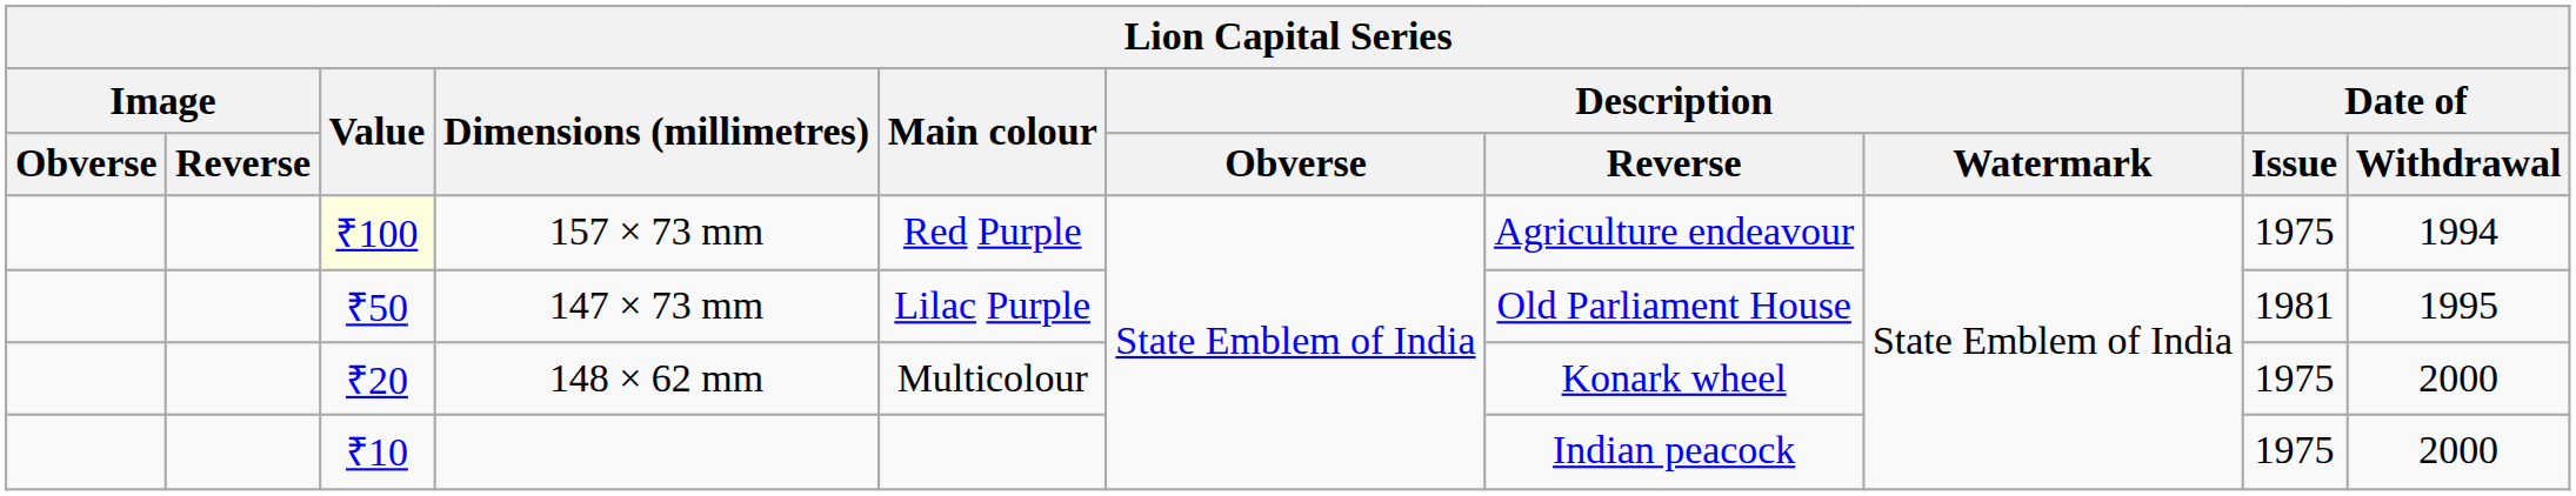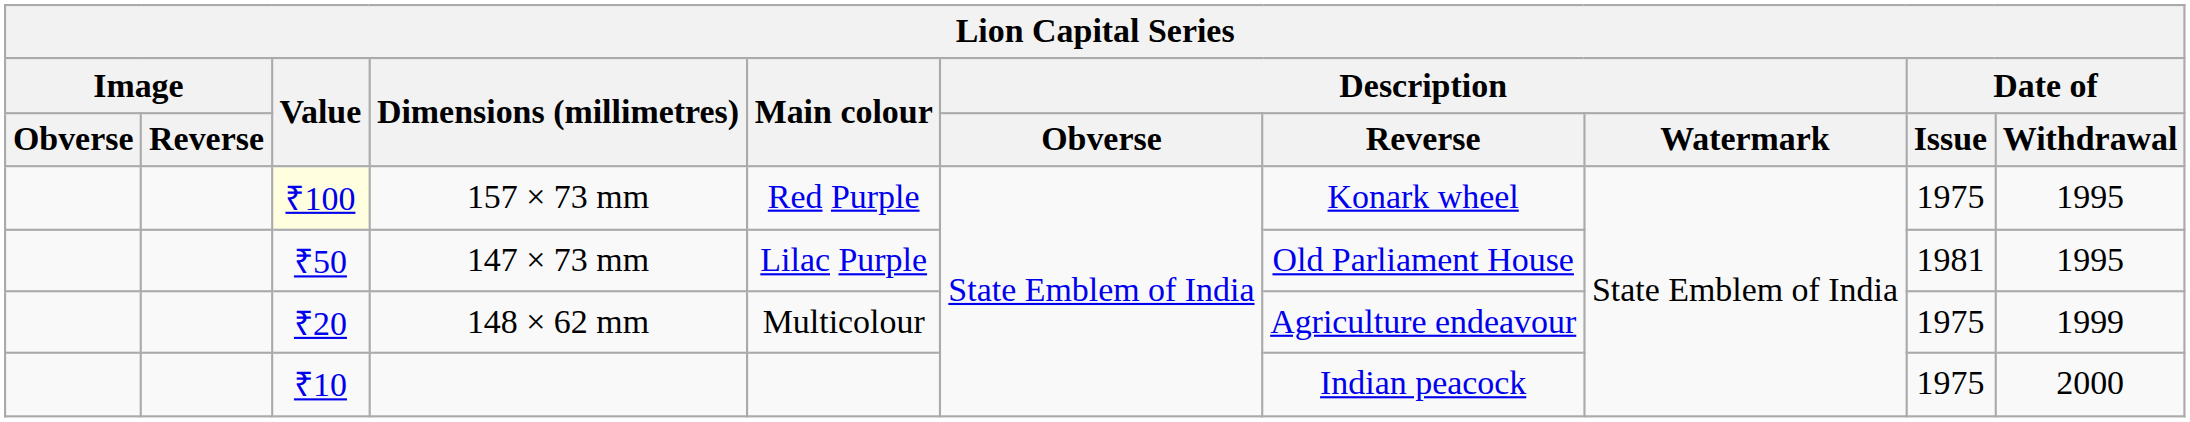 <table class="wikitable" style="text-align:center">
 <tr>
 <th colspan="10">Lion Capital Series</th>
 </tr>
 <tr>
 <th colspan="2">Image</th>
 <th rowspan="2">Value</th>
 <th rowspan="2">Dimensions (millimetres)</th>
 <th rowspan="2">Main colour</th>
 <th colspan="3">Description</th>
 <th colspan="2">Date of</th>
 </tr>
 <tr>
 <th>Obverse</th>
 <th>Reverse</th>
 <th>Obverse</th>
 <th>Reverse</th>
 <th>Watermark</th>
 <th>Issue</th>
 <th>Withdrawal</th>
 </tr>
 <tr>
 <td></td>
 <td></td>
 <td style="background: lightyellow; text-align:center"><a href='#'>₹100</a></td>
 <td>157 × 73 mm</td>
 <td><a href='#'>Red</a> <a href='#'>Purple</a></td>
 <td rowspan="4"><a href='#'>State Emblem of India</a></td>
-<td><a href='#'>Agriculture endeavour</a></td>
+<td><a href='#'>Konark wheel</a></td>
 <td rowspan="4">State Emblem of India</td>
 <td>1975</td>
-<td>1994</td>
+<td>1995</td>
 </tr>
 <tr>
 <td></td>
 <td></td>
 <td style="text-align:center"><a href='#'>₹50</a></td>
 <td>147 × 73 mm</td>
 <td><a href='#'>Lilac</a> <a href='#'>Purple</a></td>
 <td><a href='#'>Old Parliament House</a></td>
 <td>1981</td>
 <td>1995</td>
 </tr>
 <tr>
 <td></td>
 <td></td>
 <td style="text-align:center"><a href='#'>₹20</a></td>
 <td>148 × 62 mm</td>
 <td>Multicolour</td>
-<td><a href='#'>Konark wheel</a></td>
+<td><a href='#'>Agriculture endeavour</a></td>
 <td>1975</td>
-<td>2000</td>
+<td>1999</td>
 </tr>
 <tr>
 <td></td>
 <td></td>
 <td style="text-align:center"><a href='#'>₹10</a></td>
 <td></td>
 <td></td>
 <td><a href='#'>Indian peacock</a></td>
 <td>1975</td>
 <td>2000</td>
 </tr>
 </table>
